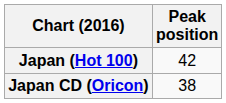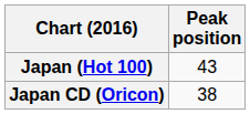 <table class="wikitable sortable plainrowheaders">
 <tr>
 <th scope="col">Chart (2016)</th>
 <th scope="col">Peak<br>position</th>
 </tr>
 <tr>
 <th scope="row">Japan (<a href='#'>Hot 100</a>)</th>
-<td style="text-align:center;">42</td>
+<td style="text-align:center;">43</td>
 </tr>
 <tr>
 <th scope="row">Japan CD (<a href='#'>Oricon</a>)</th>
 <td style="text-align:center;">38</td>
 </tr>
 </table>
